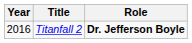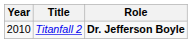 <table class="wikitable sortable">
 <tr>
 <th>Year</th>
 <th>Title</th>
 <th>Role</th>
 </tr>
 <tr>
-<td>2016</td>
+<td>2010</td>
 <td><em><a href='#'>Titanfall 2</a></em></td>
 <td><strong>Dr. Jefferson Boyle</strong></td>
 </tr>
 </table>
